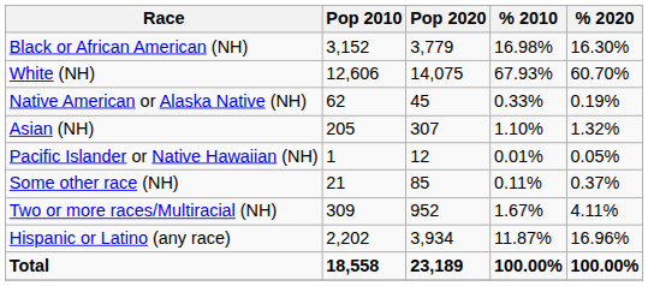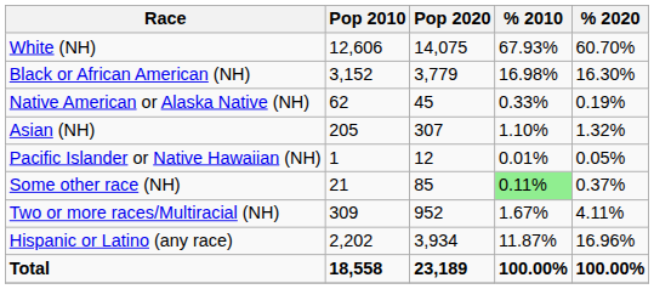 <table class="wikitable">
 <tr>
 <th>Race</th>
 <th>Pop 2010</th>
 <th>Pop 2020</th>
 <th>% 2010</th>
 <th>% 2020</th>
 </tr>
 <tr>
+<td><a href='#'>White</a> (NH)</td>
+<td>12,606</td>
+<td>14,075</td>
+<td>67.93%</td>
+<td>60.70%</td>
+</tr>
+<tr>
 <td><a href='#'>Black or African American</a> (NH)</td>
 <td>3,152</td>
 <td>3,779</td>
 <td>16.98%</td>
 <td>16.30%</td>
-</tr>
-<tr>
-<td><a href='#'>White</a> (NH)</td>
-<td>12,606</td>
-<td>14,075</td>
-<td>67.93%</td>
-<td>60.70%</td>
 </tr>
 <tr>
 <td><a href='#'>Native American</a> or <a href='#'>Alaska Native</a> (NH)</td>
 <td>62</td>
 <td>45</td>
 <td>0.33%</td>
 <td>0.19%</td>
 </tr>
 <tr>
 <td><a href='#'>Asian</a> (NH)</td>
 <td>205</td>
 <td>307</td>
 <td>1.10%</td>
 <td>1.32%</td>
 </tr>
 <tr>
 <td><a href='#'>Pacific Islander</a> or <a href='#'>Native Hawaiian</a> (NH)</td>
 <td>1</td>
 <td>12</td>
 <td>0.01%</td>
 <td>0.05%</td>
 </tr>
 <tr>
 <td><a href='#'>Some other race</a> (NH)</td>
 <td>21</td>
 <td>85</td>
-<td>0.11%</td>
+<td style="background: lightgreen;">0.11%</td>
 <td>0.37%</td>
 </tr>
 <tr>
 <td><a href='#'>Two or more races/Multiracial</a> (NH)</td>
 <td>309</td>
 <td>952</td>
 <td>1.67%</td>
 <td>4.11%</td>
 </tr>
 <tr>
 <td><a href='#'>Hispanic or Latino</a> (any race)</td>
 <td>2,202</td>
 <td>3,934</td>
 <td>11.87%</td>
 <td>16.96%</td>
 </tr>
 <tr>
 <td><strong>Total</strong></td>
 <td><strong>18,558</strong></td>
 <td><strong>23,189</strong></td>
 <td><strong>100.00%</strong></td>
 <td><strong>100.00%</strong></td>
 </tr>
 <tr>
 </tr>
 </table>
